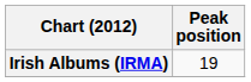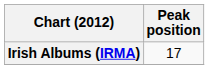 <table class="wikitable plainrowheaders sortable" style="text-align:center;">
 <tr>
 <th scope="col">Chart (2012)</th>
 <th scope="col">Peak<br>position</th>
 </tr>
 <tr>
 <th scope="row">Irish Albums (<a href='#'>IRMA</a>)</th>
-<td style="text-align:center">19</td>
+<td style="text-align:center">17</td>
 </tr>
 <tr>
 </tr>
 <tr>
 </tr>
 </table>
